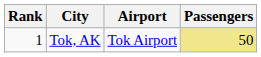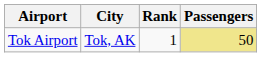 <table class="wikitable">
 <tr>
+<th>Airport</th>
+<th>City</th>
 <th>Rank</th>
-<th>City</th>
-<th>Airport</th>
 <th>Passengers</th>
 </tr>
 <tr>
+<td><a href='#'>Tok Airport</a></td>
+<td><a href='#'>Tok, AK</a></td>
 <td align=right>1</td>
-<td><a href='#'>Tok, AK</a></td>
-<td><a href='#'>Tok Airport</a></td>
 <td align="right" style="background: khaki;">50</td>
 </tr>
 </table>
